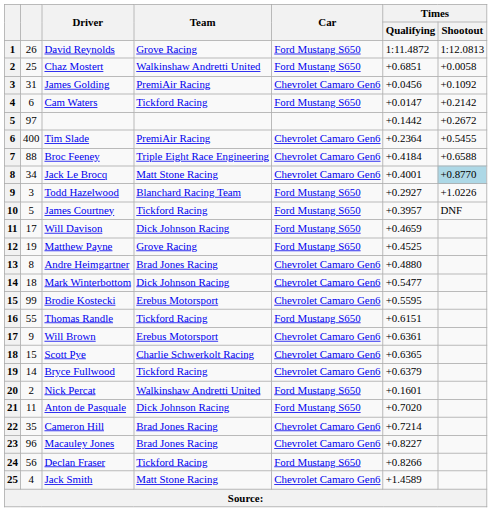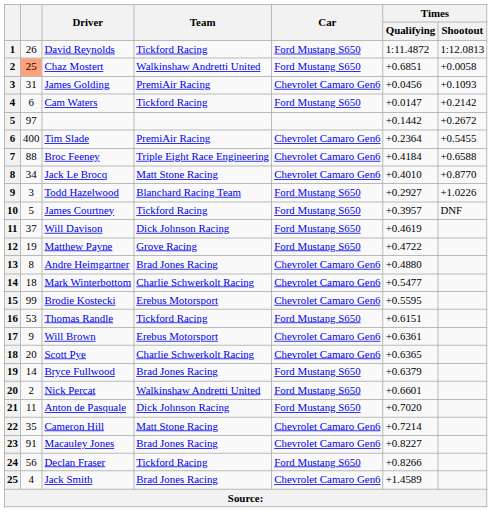 <table class="wikitable" style="font-size: 85%">
 <tr>
 <th rowspan=2></th>
 <th rowspan=2></th>
 <th rowspan=2>Driver</th>
 <th rowspan=2>Team</th>
 <th rowspan=2>Car</th>
 <th colspan=2>Times</th>
 </tr>
 <tr>
 <th>Qualifying</th>
 <th>Shootout</th>
 </tr>
 <tr>
 <th>1</th>
 <td align="center">26</td>
 <td> <a href='#'>David Reynolds</a></td>
-<td><a href='#'>Grove Racing</a></td>
+<td><a href='#'>Tickford Racing</a></td>
 <td><a href='#'>Ford Mustang S650</a></td>
 <td>1:11.4872</td>
 <td>1:12.0813</td>
 </tr>
 <tr>
 <th>2</th>
-<td align="center">25</td>
+<td align="center" style="background: lightsalmon;">25</td>
 <td> <a href='#'>Chaz Mostert</a></td>
 <td><a href='#'>Walkinshaw Andretti United</a></td>
 <td><a href='#'>Ford Mustang S650</a></td>
 <td>+0.6851</td>
 <td>+0.0058</td>
 </tr>
 <tr>
 <th>3</th>
 <td align="center">31</td>
 <td> <a href='#'>James Golding</a></td>
 <td><a href='#'>PremiAir Racing</a></td>
 <td><a href='#'>Chevrolet Camaro Gen6</a></td>
 <td>+0.0456</td>
-<td>+0.1092</td>
+<td>+0.1093</td>
 </tr>
 <tr>
 <th>4</th>
 <td align="center">6</td>
 <td> <a href='#'>Cam Waters</a></td>
 <td><a href='#'>Tickford Racing</a></td>
 <td><a href='#'>Ford Mustang S650</a></td>
 <td>+0.0147</td>
 <td>+0.2142</td>
 </tr>
 <tr>
 <th>5</th>
 <td align="center">97</td>
 <td></td>
 <td></td>
 <td></td>
 <td>+0.1442</td>
 <td>+0.2672</td>
 </tr>
 <tr>
 <th>6</th>
 <td align="center">400</td>
 <td> <a href='#'>Tim Slade</a></td>
 <td><a href='#'>PremiAir Racing</a></td>
 <td><a href='#'>Chevrolet Camaro Gen6</a></td>
 <td>+0.2364</td>
 <td>+0.5455</td>
 </tr>
 <tr>
 <th>7</th>
 <td align="center">88</td>
 <td> <a href='#'>Broc Feeney</a></td>
 <td><a href='#'>Triple Eight Race Engineering</a></td>
 <td><a href='#'>Chevrolet Camaro Gen6</a></td>
 <td>+0.4184</td>
 <td>+0.6588</td>
 </tr>
 <tr>
 <th>8</th>
 <td align="center">34</td>
 <td> <a href='#'>Jack Le Brocq</a></td>
 <td><a href='#'>Matt Stone Racing</a></td>
 <td><a href='#'>Chevrolet Camaro Gen6</a></td>
-<td>+0.4001</td>
-<td style="background: lightblue;">+0.8770</td>
+<td>+0.4010</td>
+<td>+0.8770</td>
 </tr>
 <tr>
 <th>9</th>
 <td align="center">3</td>
 <td> <a href='#'>Todd Hazelwood</a></td>
 <td><a href='#'>Blanchard Racing Team</a></td>
 <td><a href='#'>Ford Mustang S650</a></td>
 <td>+0.2927</td>
 <td>+1.0226</td>
 </tr>
 <tr>
 <th>10</th>
 <td align="center">5</td>
 <td> <a href='#'>James Courtney</a></td>
 <td><a href='#'>Tickford Racing</a></td>
 <td><a href='#'>Ford Mustang S650</a></td>
 <td>+0.3957</td>
 <td>DNF</td>
 </tr>
 <tr>
 <th>11</th>
-<td align="center">17</td>
+<td align="center">37</td>
 <td> <a href='#'>Will Davison</a></td>
 <td><a href='#'>Dick Johnson Racing</a></td>
 <td><a href='#'>Ford Mustang S650</a></td>
-<td>+0.4659</td>
+<td>+0.4619</td>
 <td></td>
 </tr>
 <tr>
 <th>12</th>
 <td align="center">19</td>
 <td> <a href='#'>Matthew Payne</a></td>
 <td><a href='#'>Grove Racing</a></td>
 <td><a href='#'>Ford Mustang S650</a></td>
-<td>+0.4525</td>
+<td>+0.4722</td>
 <td></td>
 </tr>
 <tr>
 <th>13</th>
 <td align="center">8</td>
 <td> <a href='#'>Andre Heimgartner</a></td>
 <td><a href='#'>Brad Jones Racing</a></td>
 <td><a href='#'>Chevrolet Camaro Gen6</a></td>
 <td>+0.4880</td>
 <td></td>
 </tr>
 <tr>
 <th>14</th>
 <td align="center">18</td>
 <td> <a href='#'>Mark Winterbottom</a></td>
-<td><a href='#'>Dick Johnson Racing</a></td>
+<td><a href='#'>Charlie Schwerkolt Racing</a></td>
 <td><a href='#'>Chevrolet Camaro Gen6</a></td>
 <td>+0.5477</td>
 <td></td>
 </tr>
 <tr>
 <th>15</th>
 <td align="center">99</td>
 <td> <a href='#'>Brodie Kostecki</a></td>
 <td><a href='#'>Erebus Motorsport</a></td>
 <td><a href='#'>Chevrolet Camaro Gen6</a></td>
 <td>+0.5595</td>
 <td></td>
 </tr>
 <tr>
 <th>16</th>
-<td align="center">55</td>
+<td align="center">53</td>
 <td> <a href='#'>Thomas Randle</a></td>
 <td><a href='#'>Tickford Racing</a></td>
 <td><a href='#'>Ford Mustang S650</a></td>
 <td>+0.6151</td>
 <td></td>
 </tr>
 <tr>
 <th>17</th>
 <td align="center">9</td>
 <td> <a href='#'>Will Brown</a></td>
 <td><a href='#'>Erebus Motorsport</a></td>
 <td><a href='#'>Chevrolet Camaro Gen6</a></td>
 <td>+0.6361</td>
 <td></td>
 </tr>
 <tr>
 <th>18</th>
-<td align="center">15</td>
+<td align="center">20</td>
 <td> <a href='#'>Scott Pye</a></td>
 <td><a href='#'>Charlie Schwerkolt Racing</a></td>
 <td><a href='#'>Chevrolet Camaro Gen6</a></td>
 <td>+0.6365</td>
 <td></td>
 </tr>
 <tr>
 <th>19</th>
 <td align="center">14</td>
 <td> <a href='#'>Bryce Fullwood</a></td>
-<td><a href='#'>Tickford Racing</a></td>
-<td><a href='#'>Chevrolet Camaro Gen6</a></td>
+<td><a href='#'>Brad Jones Racing</a></td>
+<td><a href='#'>Ford Mustang S650</a></td>
 <td>+0.6379</td>
 <td></td>
 </tr>
 <tr>
 <th>20</th>
 <td align="center">2</td>
 <td> <a href='#'>Nick Percat</a></td>
 <td><a href='#'>Walkinshaw Andretti United</a></td>
 <td><a href='#'>Ford Mustang S650</a></td>
-<td>+0.1601</td>
+<td>+0.6601</td>
 <td></td>
 </tr>
 <tr>
 <th>21</th>
 <td align="center">11</td>
 <td> <a href='#'>Anton de Pasquale</a></td>
 <td><a href='#'>Dick Johnson Racing</a></td>
 <td><a href='#'>Ford Mustang S650</a></td>
 <td>+0.7020</td>
 <td></td>
 </tr>
 <tr>
 <th>22</th>
 <td align="center">35</td>
 <td> <a href='#'>Cameron Hill</a></td>
-<td><a href='#'>Brad Jones Racing</a></td>
+<td><a href='#'>Matt Stone Racing</a></td>
 <td><a href='#'>Chevrolet Camaro Gen6</a></td>
 <td>+0.7214</td>
 <td></td>
 </tr>
 <tr>
 <th>23</th>
-<td align="center">96</td>
+<td align="center">91</td>
 <td> <a href='#'>Macauley Jones</a></td>
 <td><a href='#'>Brad Jones Racing</a></td>
 <td><a href='#'>Chevrolet Camaro Gen6</a></td>
 <td>+0.8227</td>
 <td></td>
 </tr>
 <tr>
 <th>24</th>
 <td align="center">56</td>
 <td> <a href='#'>Declan Fraser</a></td>
 <td><a href='#'>Tickford Racing</a></td>
 <td><a href='#'>Ford Mustang S650</a></td>
 <td>+0.8266</td>
 <td></td>
 </tr>
 <tr>
 <th>25</th>
 <td align="center">4</td>
 <td> <a href='#'>Jack Smith</a></td>
-<td><a href='#'>Matt Stone Racing</a></td>
+<td><a href='#'>Brad Jones Racing</a></td>
 <td><a href='#'>Chevrolet Camaro Gen6</a></td>
 <td>+1.4589</td>
 <td></td>
 </tr>
 <tr>
 <th colspan="7">Source:</th>
 </tr>
 </table>
